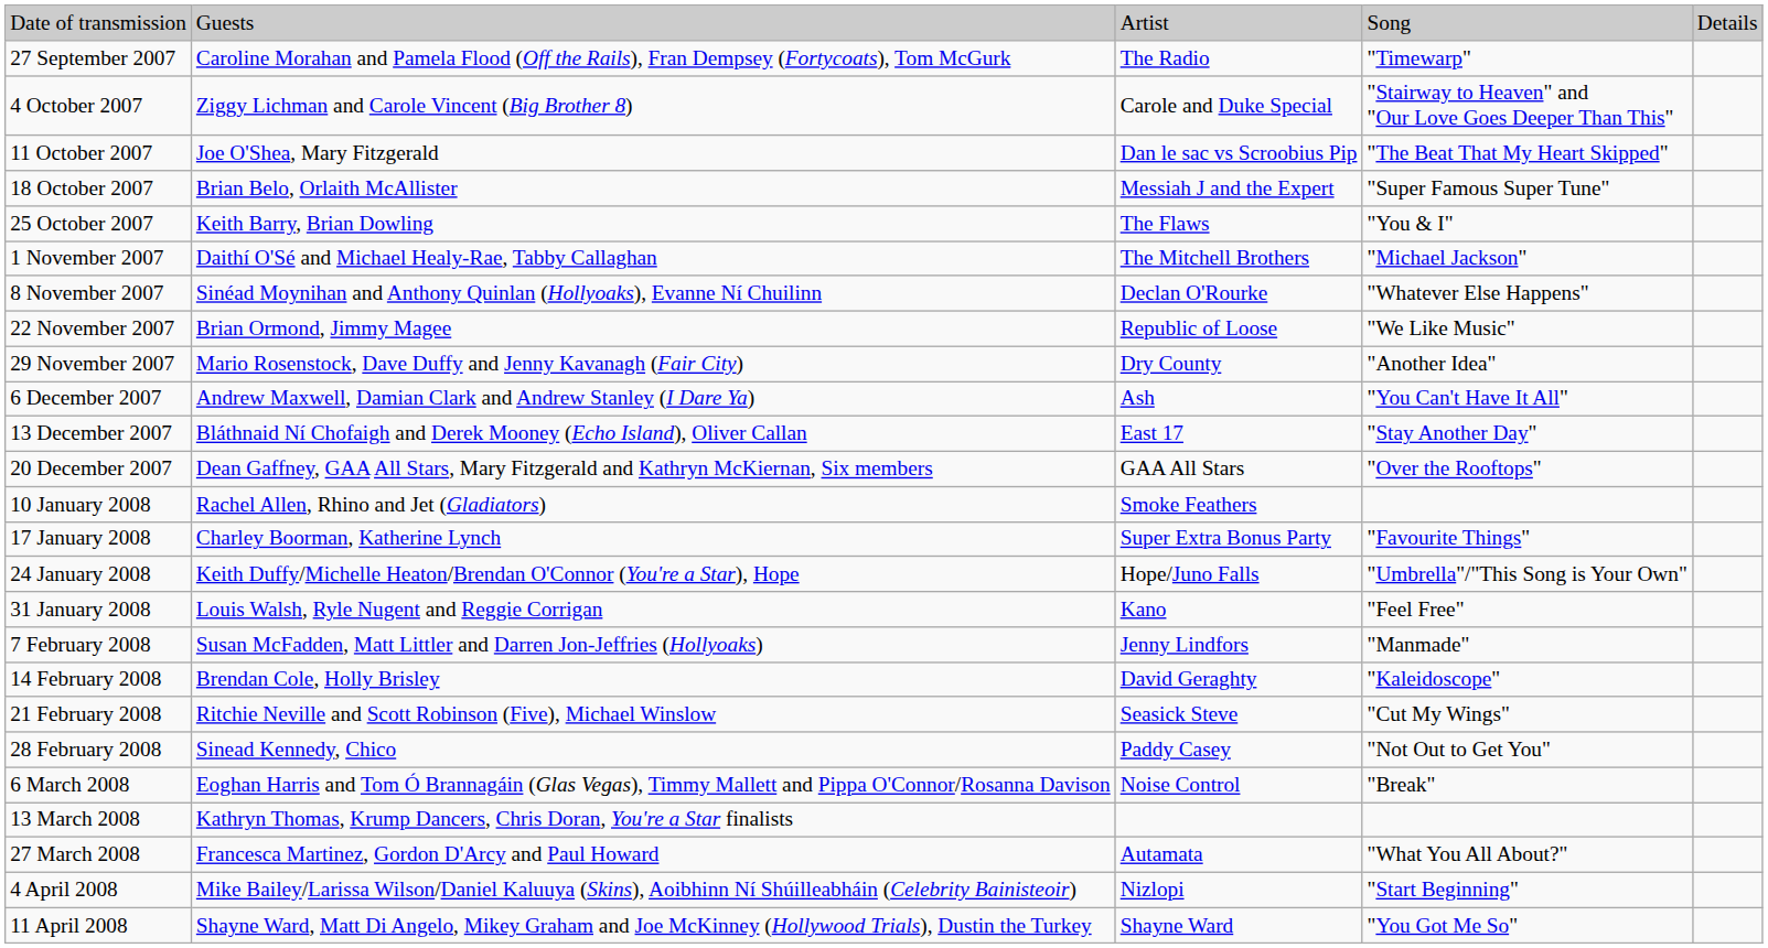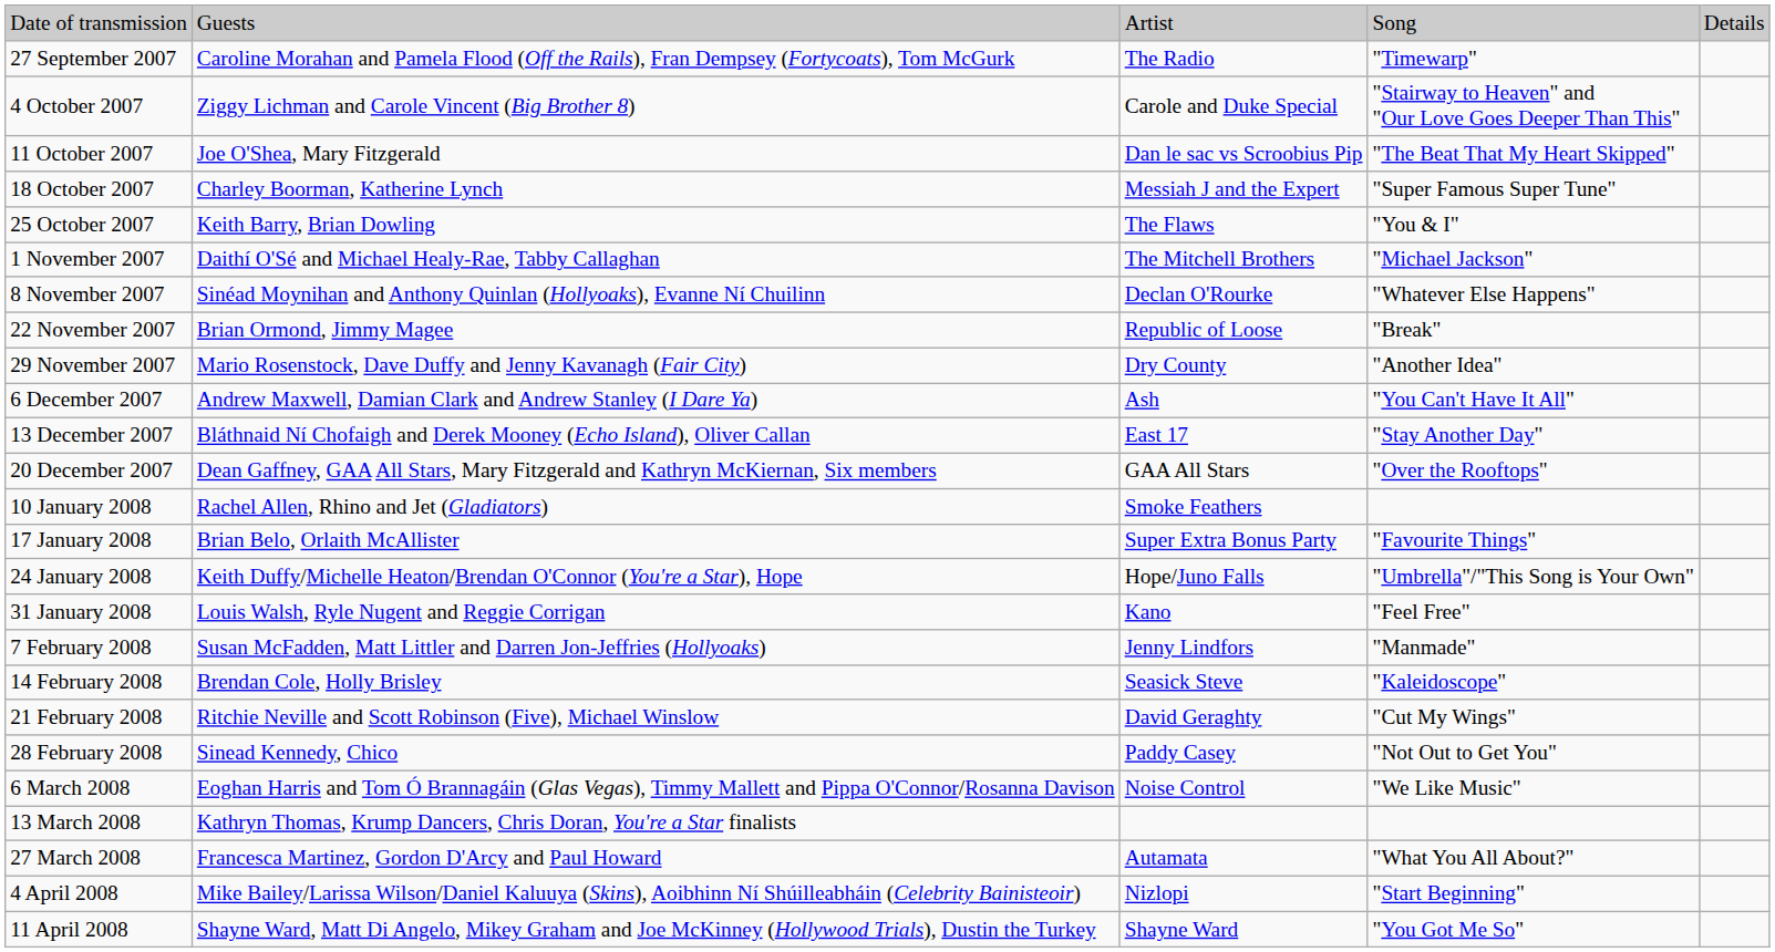 <table class="wikitable" style="font-size:90%">
 <tr bgcolor="#CCCCCC">
 <td>Date of transmission</td>
 <td>Guests</td>
 <td>Artist</td>
 <td>Song</td>
 <td>Details</td>
 </tr>
 <tr>
 <td>27 September 2007</td>
 <td><a href='#'>Caroline Morahan</a> and <a href='#'>Pamela Flood</a> (<em><a href='#'>Off the Rails</a></em>), <a href='#'>Fran Dempsey</a> (<em><a href='#'>Fortycoats</a></em>), <a href='#'>Tom McGurk</a></td>
 <td><a href='#'>The Radio</a></td>
 <td>"<a href='#'>Timewarp</a>"</td>
 <td></td>
 </tr>
 <tr>
 <td>4 October 2007</td>
 <td><a href='#'>Ziggy Lichman</a> and <a href='#'>Carole Vincent</a> (<em><a href='#'>Big Brother 8</a></em>)</td>
 <td>Carole and <a href='#'>Duke Special</a></td>
 <td>"<a href='#'>Stairway to Heaven</a>" and<br>"<a href='#'>Our Love Goes Deeper Than This</a>"</td>
 <td></td>
 </tr>
 <tr>
 <td>11 October 2007</td>
 <td><a href='#'>Joe O'Shea</a>, Mary Fitzgerald</td>
 <td><a href='#'>Dan le sac vs Scroobius Pip</a></td>
 <td>"<a href='#'>The Beat That My Heart Skipped</a>"</td>
 <td></td>
 </tr>
 <tr>
 <td>18 October 2007</td>
-<td><a href='#'>Brian Belo</a>, <a href='#'>Orlaith McAllister</a></td>
+<td><a href='#'>Charley Boorman</a>, <a href='#'>Katherine Lynch</a></td>
 <td><a href='#'>Messiah J and the Expert</a></td>
 <td>"Super Famous Super Tune"</td>
 <td></td>
 </tr>
 <tr>
 <td>25 October 2007</td>
 <td><a href='#'>Keith Barry</a>, <a href='#'>Brian Dowling</a></td>
 <td><a href='#'>The Flaws</a></td>
 <td>"You & I"</td>
 <td></td>
 </tr>
 <tr>
 <td>1 November 2007</td>
 <td><a href='#'>Daithí O'Sé</a> and <a href='#'>Michael Healy-Rae</a>, <a href='#'>Tabby Callaghan</a></td>
 <td><a href='#'>The Mitchell Brothers</a></td>
 <td>"<a href='#'>Michael Jackson</a>"</td>
 <td></td>
 </tr>
 <tr>
 <td>8 November 2007</td>
 <td><a href='#'>Sinéad Moynihan</a> and <a href='#'>Anthony Quinlan</a> (<em><a href='#'>Hollyoaks</a></em>), <a href='#'>Evanne Ní Chuilinn</a></td>
 <td><a href='#'>Declan O'Rourke</a></td>
 <td>"Whatever Else Happens"</td>
 <td></td>
 </tr>
 <tr>
 <td>22 November 2007</td>
 <td><a href='#'>Brian Ormond</a>, <a href='#'>Jimmy Magee</a></td>
 <td><a href='#'>Republic of Loose</a></td>
-<td>"We Like Music"</td>
+<td>"Break"</td>
 <td></td>
 </tr>
 <tr>
 <td>29 November 2007</td>
 <td><a href='#'>Mario Rosenstock</a>, <a href='#'>Dave Duffy</a> and <a href='#'>Jenny Kavanagh</a> (<em><a href='#'>Fair City</a></em>)</td>
 <td><a href='#'>Dry County</a></td>
 <td>"Another Idea"</td>
 <td></td>
 </tr>
 <tr>
 <td>6 December 2007</td>
 <td><a href='#'>Andrew Maxwell</a>, <a href='#'>Damian Clark</a> and <a href='#'>Andrew Stanley</a> (<em><a href='#'>I Dare Ya</a></em>)</td>
 <td><a href='#'>Ash</a></td>
 <td>"<a href='#'>You Can't Have It All</a>"</td>
 <td></td>
 </tr>
 <tr>
 <td>13 December 2007</td>
 <td><a href='#'>Bláthnaid Ní Chofaigh</a> and <a href='#'>Derek Mooney</a> (<em><a href='#'>Echo Island</a></em>), <a href='#'>Oliver Callan</a></td>
 <td><a href='#'>East 17</a></td>
 <td>"<a href='#'>Stay Another Day</a>"</td>
 <td></td>
 </tr>
 <tr>
 <td>20 December 2007</td>
 <td><a href='#'>Dean Gaffney</a>, <a href='#'>GAA</a> <a href='#'>All Stars</a>, Mary Fitzgerald and <a href='#'>Kathryn McKiernan</a>, <a href='#'>Six members</a></td>
 <td>GAA All Stars</td>
 <td>"<a href='#'>Over the Rooftops</a>"</td>
 <td></td>
 </tr>
 <tr>
 <td>10 January 2008</td>
 <td><a href='#'>Rachel Allen</a>, Rhino and Jet (<em><a href='#'>Gladiators</a></em>)</td>
 <td><a href='#'>Smoke Feathers</a></td>
 <td></td>
 <td></td>
 </tr>
 <tr>
 <td>17 January 2008</td>
-<td><a href='#'>Charley Boorman</a>, <a href='#'>Katherine Lynch</a></td>
+<td><a href='#'>Brian Belo</a>, <a href='#'>Orlaith McAllister</a></td>
 <td><a href='#'>Super Extra Bonus Party</a></td>
 <td>"<a href='#'>Favourite Things</a>"</td>
 <td></td>
 </tr>
 <tr>
 <td>24 January 2008</td>
 <td><a href='#'>Keith Duffy</a>/<a href='#'>Michelle Heaton</a>/<a href='#'>Brendan O'Connor</a> (<em><a href='#'>You're a Star</a></em>), <a href='#'>Hope</a></td>
 <td>Hope/<a href='#'>Juno Falls</a></td>
 <td>"<a href='#'>Umbrella</a>"/"This Song is Your Own"</td>
 <td></td>
 </tr>
 <tr>
 <td>31 January 2008</td>
 <td><a href='#'>Louis Walsh</a>, <a href='#'>Ryle Nugent</a> and <a href='#'>Reggie Corrigan</a></td>
 <td><a href='#'>Kano</a></td>
 <td>"Feel Free"</td>
 <td></td>
 </tr>
 <tr>
 <td>7 February 2008</td>
 <td><a href='#'>Susan McFadden</a>, <a href='#'>Matt Littler</a> and <a href='#'>Darren Jon-Jeffries</a> (<em><a href='#'>Hollyoaks</a></em>)</td>
 <td><a href='#'>Jenny Lindfors</a></td>
 <td>"Manmade"</td>
 <td></td>
 </tr>
 <tr>
 <td>14 February 2008</td>
 <td><a href='#'>Brendan Cole</a>, <a href='#'>Holly Brisley</a></td>
-<td><a href='#'>David Geraghty</a></td>
+<td><a href='#'>Seasick Steve</a></td>
 <td>"<a href='#'>Kaleidoscope</a>"</td>
 <td></td>
 </tr>
 <tr>
 <td>21 February 2008</td>
 <td><a href='#'>Ritchie Neville</a> and <a href='#'>Scott Robinson</a> (<a href='#'>Five</a>), <a href='#'>Michael Winslow</a></td>
-<td><a href='#'>Seasick Steve</a></td>
+<td><a href='#'>David Geraghty</a></td>
 <td>"Cut My Wings"</td>
 <td></td>
 </tr>
 <tr>
 <td>28 February 2008</td>
 <td><a href='#'>Sinead Kennedy</a>, <a href='#'>Chico</a></td>
 <td><a href='#'>Paddy Casey</a></td>
 <td>"Not Out to Get You"</td>
 <td></td>
 </tr>
 <tr>
 <td>6 March 2008</td>
 <td><a href='#'>Eoghan Harris</a> and <a href='#'>Tom Ó Brannagáin</a> (<em>Glas Vegas</em>), <a href='#'>Timmy Mallett</a> and <a href='#'>Pippa O'Connor</a>/<a href='#'>Rosanna Davison</a></td>
 <td><a href='#'>Noise Control</a></td>
-<td>"Break"</td>
+<td>"We Like Music"</td>
 <td></td>
 </tr>
 <tr>
 <td>13 March 2008</td>
 <td><a href='#'>Kathryn Thomas</a>, <a href='#'>Krump Dancers</a>, <a href='#'>Chris Doran</a>, <em><a href='#'>You're a Star</a></em> finalists</td>
 <td></td>
 <td></td>
 <td></td>
 </tr>
 <tr>
 <td>27 March 2008</td>
 <td><a href='#'>Francesca Martinez</a>, <a href='#'>Gordon D'Arcy</a> and <a href='#'>Paul Howard</a></td>
 <td><a href='#'>Autamata</a></td>
 <td>"What You All About?"</td>
 <td></td>
 </tr>
 <tr>
 <td>4 April 2008</td>
 <td><a href='#'>Mike Bailey</a>/<a href='#'>Larissa Wilson</a>/<a href='#'>Daniel Kaluuya</a> (<em><a href='#'>Skins</a></em>), <a href='#'>Aoibhinn Ní Shúilleabháin</a> (<em><a href='#'>Celebrity Bainisteoir</a></em>)</td>
 <td><a href='#'>Nizlopi</a></td>
 <td>"<a href='#'>Start Beginning</a>"</td>
 <td></td>
 </tr>
 <tr>
 <td>11 April 2008</td>
 <td><a href='#'>Shayne Ward</a>, <a href='#'>Matt Di Angelo</a>, <a href='#'>Mikey Graham</a> and <a href='#'>Joe McKinney</a> (<em><a href='#'>Hollywood Trials</a></em>), <a href='#'>Dustin the Turkey</a></td>
 <td><a href='#'>Shayne Ward</a></td>
 <td>"<a href='#'>You Got Me So</a>"</td>
 <td></td>
 </tr>
 <tr>
 </tr>
 </table>
